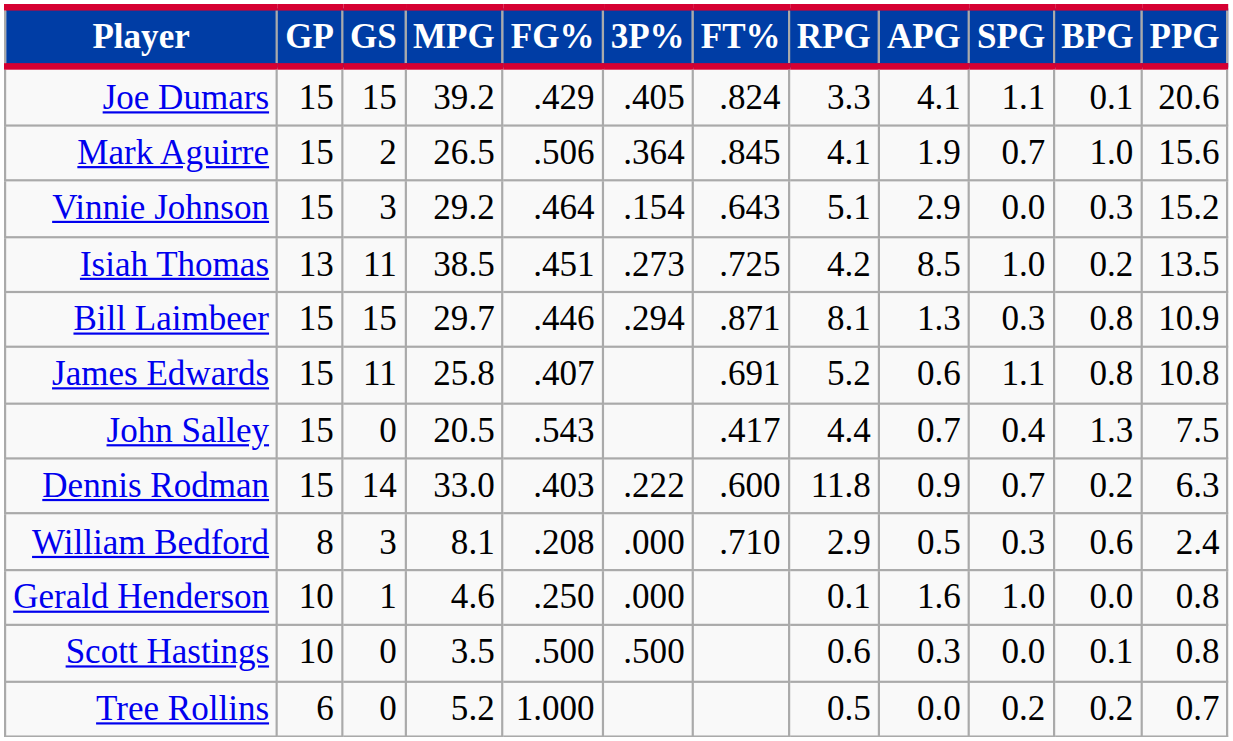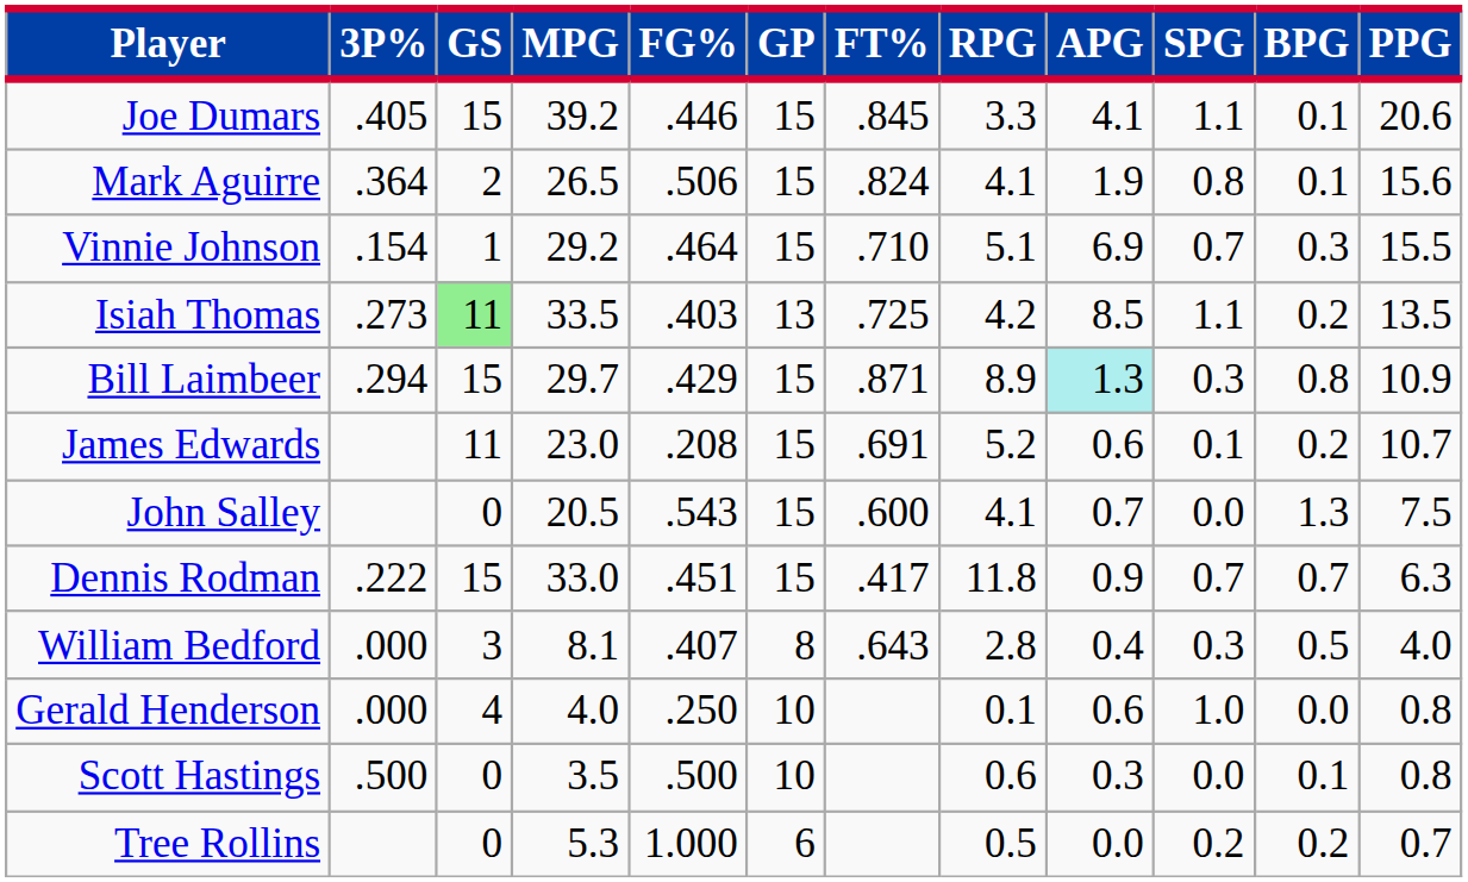 <table class="wikitable sortable" style="text-align:right;">
 <tr>
 <th style="background:#003DA5; color:#FFFFFF; border-top:#D50032 3px solid; border-bottom:#D50032 3px solid;">Player</th>
-<th style="background:#003DA5; color:#FFFFFF; border-top:#D50032 3px solid; border-bottom:#D50032 3px solid;">GP</th>
+<th style="background:#003DA5; color:#FFFFFF; border-top:#D50032 3px solid; border-bottom:#D50032 3px solid;">3P%</th>
 <th style="background:#003DA5; color:#FFFFFF; border-top:#D50032 3px solid; border-bottom:#D50032 3px solid;">GS</th>
 <th style="background:#003DA5; color:#FFFFFF; border-top:#D50032 3px solid; border-bottom:#D50032 3px solid;">MPG</th>
 <th style="background:#003DA5; color:#FFFFFF; border-top:#D50032 3px solid; border-bottom:#D50032 3px solid;">FG%</th>
-<th style="background:#003DA5; color:#FFFFFF; border-top:#D50032 3px solid; border-bottom:#D50032 3px solid;">3P%</th>
+<th style="background:#003DA5; color:#FFFFFF; border-top:#D50032 3px solid; border-bottom:#D50032 3px solid;">GP</th>
 <th style="background:#003DA5; color:#FFFFFF; border-top:#D50032 3px solid; border-bottom:#D50032 3px solid;">FT%</th>
 <th style="background:#003DA5; color:#FFFFFF; border-top:#D50032 3px solid; border-bottom:#D50032 3px solid;">RPG</th>
 <th style="background:#003DA5; color:#FFFFFF; border-top:#D50032 3px solid; border-bottom:#D50032 3px solid;">APG</th>
 <th style="background:#003DA5; color:#FFFFFF; border-top:#D50032 3px solid; border-bottom:#D50032 3px solid;">SPG</th>
 <th style="background:#003DA5; color:#FFFFFF; border-top:#D50032 3px solid; border-bottom:#D50032 3px solid;">BPG</th>
 <th style="background:#003DA5; color:#FFFFFF; border-top:#D50032 3px solid; border-bottom:#D50032 3px solid;">PPG</th>
 </tr>
 <tr>
 <td><a href='#'>Joe Dumars</a></td>
-<td>15</td>
+<td>.405</td>
 <td>15</td>
 <td>39.2</td>
-<td>.429</td>
-<td>.405</td>
-<td>.824</td>
+<td>.446</td>
+<td>15</td>
+<td>.845</td>
 <td>3.3</td>
 <td>4.1</td>
 <td>1.1</td>
 <td>0.1</td>
 <td>20.6</td>
 </tr>
 <tr>
 <td><a href='#'>Mark Aguirre</a></td>
-<td>15</td>
+<td>.364</td>
 <td>2</td>
 <td>26.5</td>
 <td>.506</td>
-<td>.364</td>
-<td>.845</td>
+<td>15</td>
+<td>.824</td>
 <td>4.1</td>
 <td>1.9</td>
-<td>0.7</td>
-<td>1.0</td>
+<td>0.8</td>
+<td>0.1</td>
 <td>15.6</td>
 </tr>
 <tr>
 <td><a href='#'>Vinnie Johnson</a></td>
-<td>15</td>
-<td>3</td>
+<td>.154</td>
+<td>1</td>
 <td>29.2</td>
 <td>.464</td>
-<td>.154</td>
-<td>.643</td>
+<td>15</td>
+<td>.710</td>
 <td>5.1</td>
-<td>2.9</td>
-<td>0.0</td>
+<td>6.9</td>
+<td>0.7</td>
 <td>0.3</td>
-<td>15.2</td>
+<td>15.5</td>
 </tr>
 <tr>
 <td><a href='#'>Isiah Thomas</a></td>
+<td>.273</td>
+<td style="background: lightgreen;">11</td>
+<td>33.5</td>
+<td>.403</td>
 <td>13</td>
-<td>11</td>
-<td>38.5</td>
-<td>.451</td>
-<td>.273</td>
 <td>.725</td>
 <td>4.2</td>
 <td>8.5</td>
-<td>1.0</td>
+<td>1.1</td>
 <td>0.2</td>
 <td>13.5</td>
 </tr>
 <tr>
 <td><a href='#'>Bill Laimbeer</a></td>
-<td>15</td>
+<td>.294</td>
 <td>15</td>
 <td>29.7</td>
-<td>.446</td>
-<td>.294</td>
+<td>.429</td>
+<td>15</td>
 <td>.871</td>
-<td>8.1</td>
-<td>1.3</td>
+<td>8.9</td>
+<td style="background: paleturquoise;">1.3</td>
 <td>0.3</td>
 <td>0.8</td>
 <td>10.9</td>
 </tr>
 <tr>
 <td><a href='#'>James Edwards</a></td>
+<td></td>
+<td>11</td>
+<td>23.0</td>
+<td>.208</td>
 <td>15</td>
-<td>11</td>
-<td>25.8</td>
-<td>.407</td>
-<td></td>
 <td>.691</td>
 <td>5.2</td>
 <td>0.6</td>
-<td>1.1</td>
-<td>0.8</td>
-<td>10.8</td>
+<td>0.1</td>
+<td>0.2</td>
+<td>10.7</td>
 </tr>
 <tr>
 <td><a href='#'>John Salley</a></td>
-<td>15</td>
+<td></td>
 <td>0</td>
 <td>20.5</td>
 <td>.543</td>
-<td></td>
-<td>.417</td>
-<td>4.4</td>
+<td>15</td>
+<td>.600</td>
+<td>4.1</td>
 <td>0.7</td>
-<td>0.4</td>
+<td>0.0</td>
 <td>1.3</td>
 <td>7.5</td>
 </tr>
 <tr>
 <td><a href='#'>Dennis Rodman</a></td>
+<td>.222</td>
 <td>15</td>
-<td>14</td>
 <td>33.0</td>
-<td>.403</td>
-<td>.222</td>
-<td>.600</td>
+<td>.451</td>
+<td>15</td>
+<td>.417</td>
 <td>11.8</td>
 <td>0.9</td>
 <td>0.7</td>
-<td>0.2</td>
+<td>0.7</td>
 <td>6.3</td>
 </tr>
 <tr>
 <td><a href='#'>William Bedford</a></td>
-<td>8</td>
+<td>.000</td>
 <td>3</td>
 <td>8.1</td>
-<td>.208</td>
-<td>.000</td>
-<td>.710</td>
-<td>2.9</td>
+<td>.407</td>
+<td>8</td>
+<td>.643</td>
+<td>2.8</td>
+<td>0.4</td>
+<td>0.3</td>
 <td>0.5</td>
-<td>0.3</td>
-<td>0.6</td>
-<td>2.4</td>
+<td>4.0</td>
 </tr>
 <tr>
 <td><a href='#'>Gerald Henderson</a></td>
+<td>.000</td>
+<td>4</td>
+<td>4.0</td>
+<td>.250</td>
 <td>10</td>
-<td>1</td>
-<td>4.6</td>
-<td>.250</td>
-<td>.000</td>
 <td></td>
 <td>0.1</td>
-<td>1.6</td>
+<td>0.6</td>
 <td>1.0</td>
 <td>0.0</td>
 <td>0.8</td>
 </tr>
 <tr>
 <td><a href='#'>Scott Hastings</a></td>
-<td>10</td>
+<td>.500</td>
 <td>0</td>
 <td>3.5</td>
 <td>.500</td>
-<td>.500</td>
+<td>10</td>
 <td></td>
 <td>0.6</td>
 <td>0.3</td>
 <td>0.0</td>
 <td>0.1</td>
 <td>0.8</td>
 </tr>
 <tr>
 <td><a href='#'>Tree Rollins</a></td>
+<td></td>
+<td>0</td>
+<td>5.3</td>
+<td>1.000</td>
 <td>6</td>
-<td>0</td>
-<td>5.2</td>
-<td>1.000</td>
-<td></td>
 <td></td>
 <td>0.5</td>
 <td>0.0</td>
 <td>0.2</td>
 <td>0.2</td>
 <td>0.7</td>
 </tr>
 </table>
